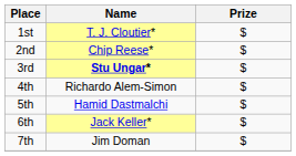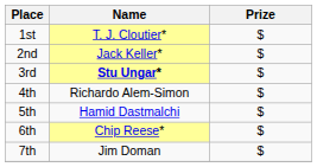 <table class="wikitable">
 <tr>
 <th width="50">Place</th>
 <th width="200">Name</th>
 <th width="125">Prize</th>
 </tr>
 <tr>
 <td align = "center">1st</td>
 <td align = "center" bgcolor="#FFFF99"><a href='#'>T. J. Cloutier</a>*</td>
 <td align = "center">$</td>
 </tr>
 <tr>
 <td align = "center">2nd</td>
-<td align = "center" bgcolor="#FFFF99"><a href='#'>Chip Reese</a>*</td>
+<td align = "center" bgcolor="#FFFF99"><a href='#'>Jack Keller</a>*</td>
 <td align = "center">$</td>
 </tr>
 <tr>
 <td align = "center">3rd</td>
 <td align = "center" bgcolor="#FFFF99"><strong><a href='#'>Stu Ungar</a>*</strong></td>
 <td align = "center">$</td>
 </tr>
 <tr>
 <td align = "center">4th</td>
 <td align = "center">Richardo Alem-Simon</td>
 <td align = "center">$</td>
 </tr>
 <tr>
 <td align = "center">5th</td>
 <td align = "center"><a href='#'>Hamid Dastmalchi</a></td>
 <td align = "center">$</td>
 </tr>
 <tr>
 <td align = "center">6th</td>
-<td align = "center" bgcolor="#FFFF99"><a href='#'>Jack Keller</a>*</td>
+<td align = "center" bgcolor="#FFFF99"><a href='#'>Chip Reese</a>*</td>
 <td align = "center">$</td>
 </tr>
 <tr>
 <td align = "center">7th</td>
 <td align = "center">Jim Doman</td>
 <td align = "center">$</td>
 </tr>
 <tr>
 </tr>
 </table>
